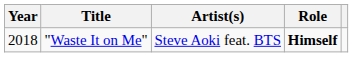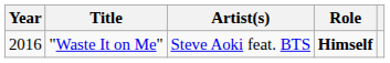 <table class="wikitable">
 <tr>
 <th>Year</th>
 <th>Title</th>
 <th>Artist(s)</th>
 <th>Role</th>
 <th></th>
 </tr>
 <tr>
-<td>2018</td>
+<td>2016</td>
 <td>"<a href='#'>Waste It on Me</a>"</td>
 <td><a href='#'>Steve Aoki</a> feat. <a href='#'>BTS</a></td>
 <td><strong>Himself</strong></td>
 <td style="text-align:center;"></td>
 </tr>
 </table>
